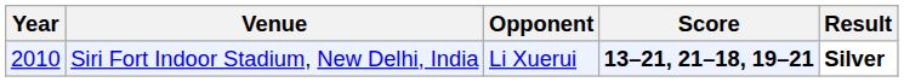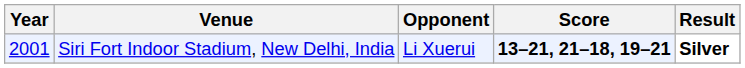 <table class="sortable wikitable" style="font-size: 90%;">
 <tr>
 <th>Year</th>
 <th>Venue</th>
 <th>Opponent</th>
 <th>Score</th>
 <th>Result</th>
 </tr>
 <tr style="background:#ECF2FF">
-<td align="center"><a href='#'>2010</a></td>
+<td align="center"><a href='#'>2001</a></td>
 <td align="left"><a href='#'>Siri Fort Indoor Stadium</a>, <a href='#'>New Delhi, India</a></td>
 <td align="left"> <a href='#'>Li Xuerui</a></td>
 <td align="left"><strong>13–21, 21–18, 19–21</strong></td>
 <td style="text-align:left; background:white"> <strong>Silver</strong></td>
 </tr>
 </table>
